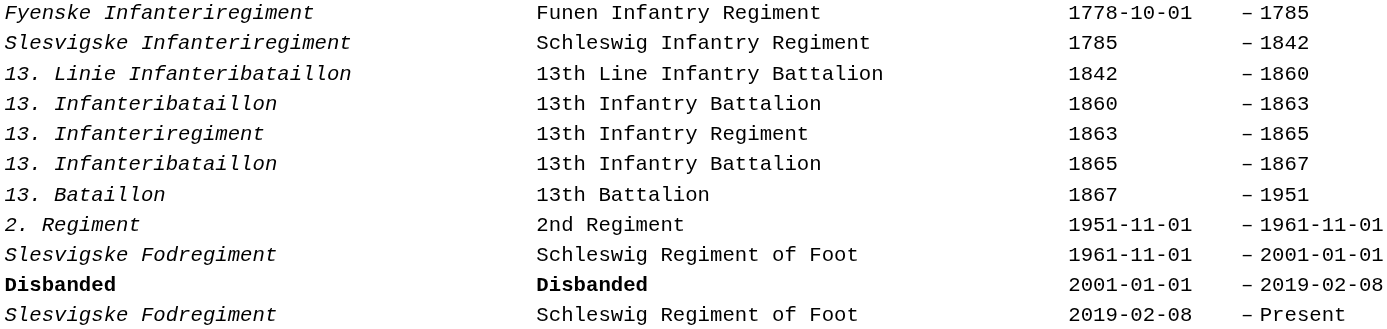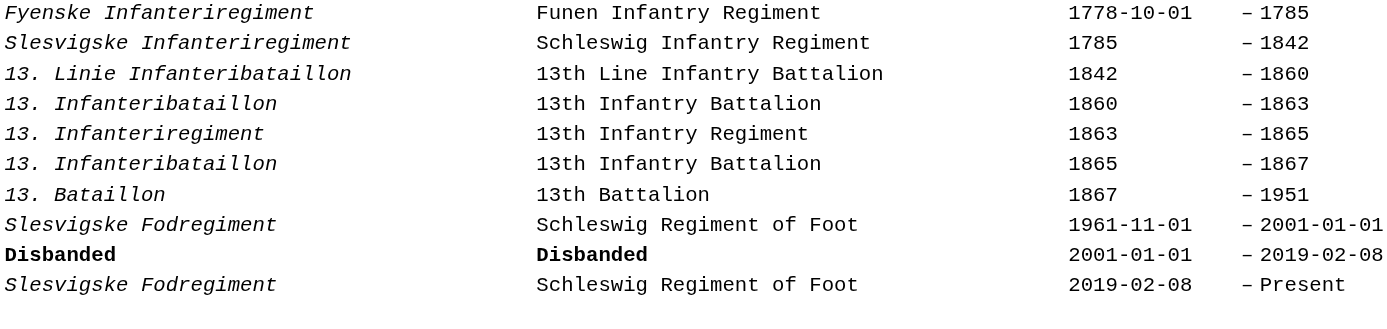 <table class="toccolours" style="float: auto; clear: right; margin: 0 0 0.5em 1em;" width="900px">
 <tr style="vertical-align: top;">
 <td><em>Fyenske Infanteriregiment</em></td>
 <td>Funen Infantry Regiment</td>
 <td width="12%">1778-10-01</td>
 <td width="1%">–</td>
 <td width="12%">1785</td>
 </tr>
 <tr style="vertical-align: top;">
 <td><em>Slesvigske Infanteriregiment</em></td>
 <td>Schleswig Infantry Regiment</td>
 <td width="12%">1785</td>
 <td width="1%">–</td>
 <td width="12%">1842</td>
 </tr>
 <tr style="vertical-align: top;">
 <td><em>13. Linie Infanteribataillon</em></td>
 <td>13th Line Infantry Battalion</td>
 <td width="12%">1842</td>
 <td width="1%">–</td>
 <td width="12%">1860</td>
 </tr>
 <tr style="vertical-align: top;">
 <td><em>13. Infanteribataillon</em></td>
 <td>13th Infantry Battalion</td>
 <td width="12%">1860</td>
 <td width="1%">–</td>
 <td width="12%">1863</td>
 </tr>
 <tr style="vertical-align: top;">
 <td><em>13. Infanteriregiment</em></td>
 <td>13th Infantry Regiment</td>
 <td width="12%">1863</td>
 <td width="1%">–</td>
 <td width="12%">1865</td>
 </tr>
 <tr style="vertical-align: top;">
 <td><em>13. Infanteribataillon</em></td>
 <td>13th Infantry Battalion</td>
 <td width="12%">1865</td>
 <td width="1%">–</td>
 <td width="12%">1867</td>
 </tr>
 <tr style="vertical-align: top;">
 <td><em>13. Bataillon</em></td>
 <td>13th Battalion</td>
 <td width="12%">1867</td>
 <td width="1%">–</td>
 <td width="12%">1951</td>
 </tr>
 <tr style="vertical-align: top;">
-<td><em>2. Regiment</em></td>
-<td>2nd Regiment</td>
-<td width="12%">1951-11-01</td>
-<td width="1%">–</td>
-<td width="12%">1961-11-01</td>
-</tr>
-<tr style="vertical-align: top;">
 <td><em>Slesvigske Fodregiment</em></td>
 <td>Schleswig Regiment of Foot</td>
 <td width="12%">1961-11-01</td>
 <td width="1%">–</td>
 <td width="12%">2001-01-01</td>
 </tr>
 <tr style="vertical-align: top;">
 <td><strong>Disbanded</strong></td>
 <td><strong>Disbanded</strong></td>
 <td width="12%">2001-01-01</td>
 <td width="1%">–</td>
 <td width="12%">2019-02-08</td>
 </tr>
 <tr style="vertical-align: top;">
 <td><em>Slesvigske Fodregiment</em></td>
 <td>Schleswig Regiment of Foot</td>
 <td width="12%">2019-02-08</td>
 <td width="1%">–</td>
 <td width="12%">Present</td>
 </tr>
 </table>
